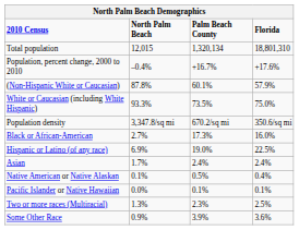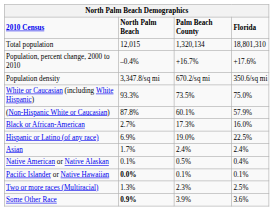 <table class="wikitable" style="float: left; margin-right: 2em; width: 35%; font-size: 75%;">
 <tr>
 <th colspan=4><strong>North Palm Beach Demographics</strong></th>
 </tr>
 <tr>
 <td><strong><a href='#'>2010 Census</a></strong></td>
 <td><strong>North Palm Beach</strong></td>
 <td><strong>Palm Beach County</strong></td>
 <td><strong>Florida</strong></td>
 </tr>
 <tr>
 <td>Total population</td>
 <td>12,015</td>
 <td>1,320,134</td>
 <td>18,801,310</td>
 </tr>
 <tr>
 <td>Population, percent change, 2000 to 2010</td>
 <td>–0.4%</td>
 <td>+16.7%</td>
 <td>+17.6%</td>
 </tr>
 <tr>
-<td>(<a href='#'>Non-Hispanic White or Caucasian</a>)</td>
-<td>87.8%</td>
-<td>60.1%</td>
-<td>57.9%</td>
+<td>Population density</td>
+<td>3,347.8/sq mi</td>
+<td>670.2/sq mi</td>
+<td>350.6/sq mi</td>
 </tr>
 <tr>
 <td><a href='#'>White or Caucasian</a> (including <a href='#'>White Hispanic</a>)</td>
 <td>93.3%</td>
 <td>73.5%</td>
 <td>75.0%</td>
 </tr>
 <tr>
-<td>Population density</td>
-<td>3,347.8/sq mi</td>
-<td>670.2/sq mi</td>
-<td>350.6/sq mi</td>
+<td>(<a href='#'>Non-Hispanic White or Caucasian</a>)</td>
+<td>87.8%</td>
+<td>60.1%</td>
+<td>57.9%</td>
 </tr>
 <tr>
 <td><a href='#'>Black or African-American</a></td>
 <td>2.7%</td>
 <td>17.3%</td>
 <td>16.0%</td>
 </tr>
 <tr>
 <td><a href='#'>Hispanic or Latino (of any race)</a></td>
 <td>6.9%</td>
 <td>19.0%</td>
 <td>22.5%</td>
 </tr>
 <tr>
 <td><a href='#'>Asian</a></td>
 <td>1.7%</td>
 <td>2.4%</td>
 <td>2.4%</td>
 </tr>
 <tr>
 <td><a href='#'>Native American</a> or <a href='#'>Native Alaskan</a></td>
 <td>0.1%</td>
 <td>0.5%</td>
 <td>0.4%</td>
 </tr>
 <tr>
 <td><a href='#'>Pacific Islander</a> or <a href='#'>Native Hawaiian</a></td>
-<td>0.0%</td>
+<td><strong>0.0%</strong></td>
 <td>0.1%</td>
 <td>0.1%</td>
 </tr>
 <tr>
 <td><a href='#'>Two or more races (Multiracial)</a></td>
 <td>1.3%</td>
 <td>2.3%</td>
 <td>2.5%</td>
 </tr>
 <tr>
 <td><a href='#'>Some Other Race</a></td>
-<td>0.9%</td>
+<td><strong>0.9%</strong></td>
 <td>3.9%</td>
 <td>3.6%</td>
 </tr>
 </table>
